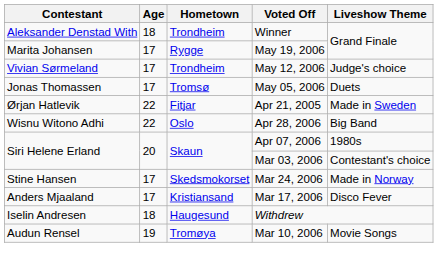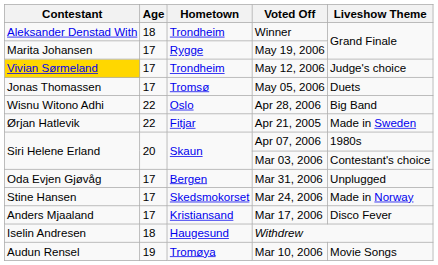 <table class="wikitable" style="font-size:95%;">
 <tr>
 <th>Contestant</th>
 <th>Age</th>
 <th>Hometown</th>
 <th>Voted Off</th>
 <th>Liveshow Theme</th>
 </tr>
 <tr>
 <td><a href='#'>Aleksander Denstad With</a></td>
 <td>18</td>
 <td><a href='#'>Trondheim</a></td>
 <td>Winner</td>
 <td rowspan="2">Grand Finale</td>
 </tr>
 <tr>
 <td>Marita Johansen</td>
 <td>17</td>
 <td><a href='#'>Rygge</a></td>
 <td>May 19, 2006</td>
 </tr>
 <tr>
-<td><a href='#'>Vivian Sørmeland</a></td>
+<td style="background: gold;"><a href='#'>Vivian Sørmeland</a></td>
 <td>17</td>
 <td><a href='#'>Trondheim</a></td>
 <td>May 12, 2006</td>
 <td>Judge's choice</td>
 </tr>
 <tr>
 <td>Jonas Thomassen</td>
 <td>17</td>
 <td><a href='#'>Tromsø</a></td>
 <td>May 05, 2006</td>
 <td>Duets</td>
 </tr>
 <tr>
+<td>Wisnu Witono Adhi</td>
+<td>22</td>
+<td><a href='#'>Oslo</a></td>
+<td>Apr 28, 2006</td>
+<td>Big Band</td>
+</tr>
+<tr>
 <td>Ørjan Hatlevik</td>
 <td>22</td>
 <td><a href='#'>Fitjar</a></td>
 <td>Apr 21, 2005</td>
 <td>Made in <a href='#'>Sweden</a></td>
-</tr>
-<tr>
-<td>Wisnu Witono Adhi</td>
-<td>22</td>
-<td><a href='#'>Oslo</a></td>
-<td>Apr 28, 2006</td>
-<td>Big Band</td>
 </tr>
 <tr>
 <td rowspan="2">Siri Helene Erland</td>
 <td rowspan="2">20</td>
 <td rowspan="2"><a href='#'>Skaun</a></td>
 <td>Apr 07, 2006</td>
 <td>1980s</td>
 </tr>
 <tr>
 <td>Mar 03, 2006</td>
 <td>Contestant's choice</td>
+</tr>
+<tr>
+<td>Oda Evjen Gjøvåg</td>
+<td>17</td>
+<td><a href='#'>Bergen</a></td>
+<td>Mar 31, 2006</td>
+<td>Unplugged</td>
 </tr>
 <tr>
 <td>Stine Hansen</td>
 <td>17</td>
 <td><a href='#'>Skedsmokorset</a></td>
 <td>Mar 24, 2006</td>
 <td>Made in <a href='#'>Norway</a></td>
 </tr>
 <tr>
 <td>Anders Mjaaland</td>
 <td>17</td>
 <td><a href='#'>Kristiansand</a></td>
 <td>Mar 17, 2006</td>
 <td>Disco Fever</td>
 </tr>
 <tr>
 <td>Iselin Andresen</td>
 <td>18</td>
 <td><a href='#'>Haugesund</a></td>
 <td colspan="2"><em>Withdrew</em></td>
 </tr>
 <tr>
 <td>Audun Rensel</td>
 <td>19</td>
 <td><a href='#'>Tromøya</a></td>
 <td>Mar 10, 2006</td>
 <td>Movie Songs</td>
 </tr>
 </table>
